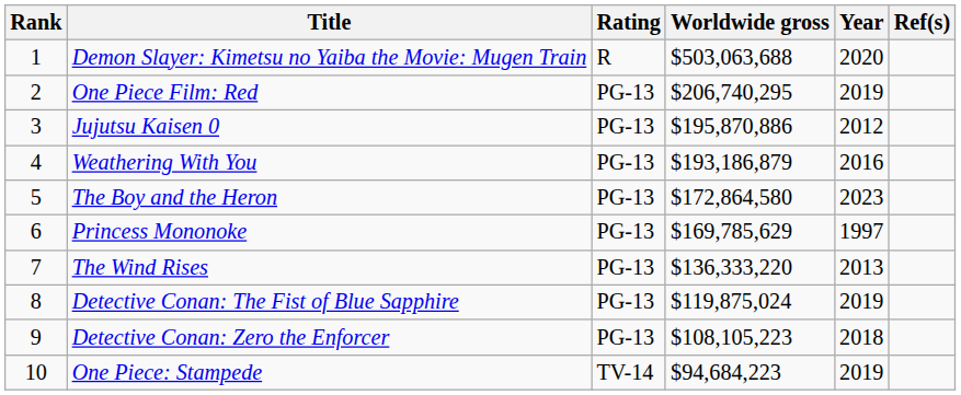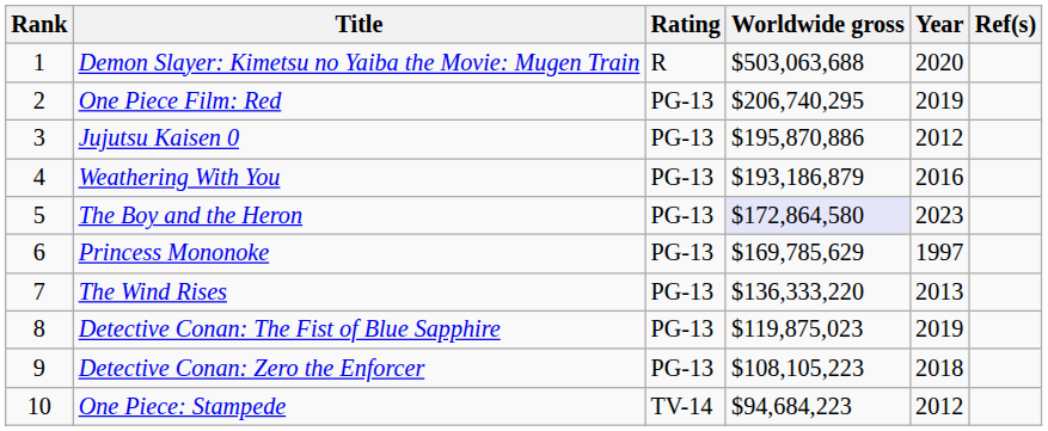 <table class="wikitable">
 <tr>
 <th>Rank</th>
 <th>Title</th>
 <th>Rating</th>
 <th>Worldwide gross</th>
 <th>Year</th>
 <th>Ref(s)</th>
 </tr>
 <tr>
 <td style="text-align:center;">1</td>
 <td><em><a href='#'>Demon Slayer: Kimetsu no Yaiba the Movie: Mugen Train</a></em></td>
 <td>R</td>
 <td>$503,063,688</td>
 <td>2020</td>
 <td></td>
 </tr>
 <tr>
 <td style="text-align:center;">2</td>
 <td><em><a href='#'>One Piece Film: Red</a></em></td>
 <td>PG-13</td>
 <td>$206,740,295</td>
 <td>2019</td>
 <td></td>
 </tr>
 <tr>
 <td style="text-align:center;">3</td>
 <td><em><a href='#'>Jujutsu Kaisen 0</a></em></td>
 <td>PG-13</td>
 <td>$195,870,886</td>
 <td>2012</td>
 <td></td>
 </tr>
 <tr>
 <td style="text-align:center;">4</td>
 <td><em><a href='#'>Weathering With You</a></em></td>
 <td>PG-13</td>
 <td>$193,186,879</td>
 <td>2016</td>
 <td></td>
 </tr>
 <tr>
 <td style="text-align:center;">5</td>
 <td><em><a href='#'>The Boy and the Heron</a></em></td>
 <td>PG-13</td>
-<td>$172,864,580</td>
+<td style="background: lavender;">$172,864,580</td>
 <td>2023</td>
 <td></td>
 </tr>
 <tr>
 <td style="text-align:center;">6</td>
 <td><em><a href='#'>Princess Mononoke</a></em></td>
 <td>PG-13</td>
 <td>$169,785,629</td>
 <td>1997</td>
 <td></td>
 </tr>
 <tr>
 <td style="text-align:center;">7</td>
 <td><em><a href='#'>The Wind Rises</a></em></td>
 <td>PG-13</td>
 <td>$136,333,220</td>
 <td>2013</td>
 <td></td>
 </tr>
 <tr>
 <td style="text-align:center;">8</td>
 <td><em><a href='#'>Detective Conan: The Fist of Blue Sapphire</a></em></td>
 <td>PG-13</td>
-<td>$119,875,024</td>
+<td>$119,875,023</td>
 <td>2019</td>
 <td></td>
 </tr>
 <tr>
 <td style="text-align:center;">9</td>
 <td><em><a href='#'>Detective Conan: Zero the Enforcer</a></em></td>
 <td>PG-13</td>
 <td>$108,105,223</td>
 <td>2018</td>
 <td></td>
 </tr>
 <tr>
 <td style="text-align:center;">10</td>
 <td><em><a href='#'>One Piece: Stampede</a></em></td>
 <td>TV-14</td>
 <td>$94,684,223</td>
-<td>2019</td>
+<td>2012</td>
 <td></td>
 </tr>
 </table>
